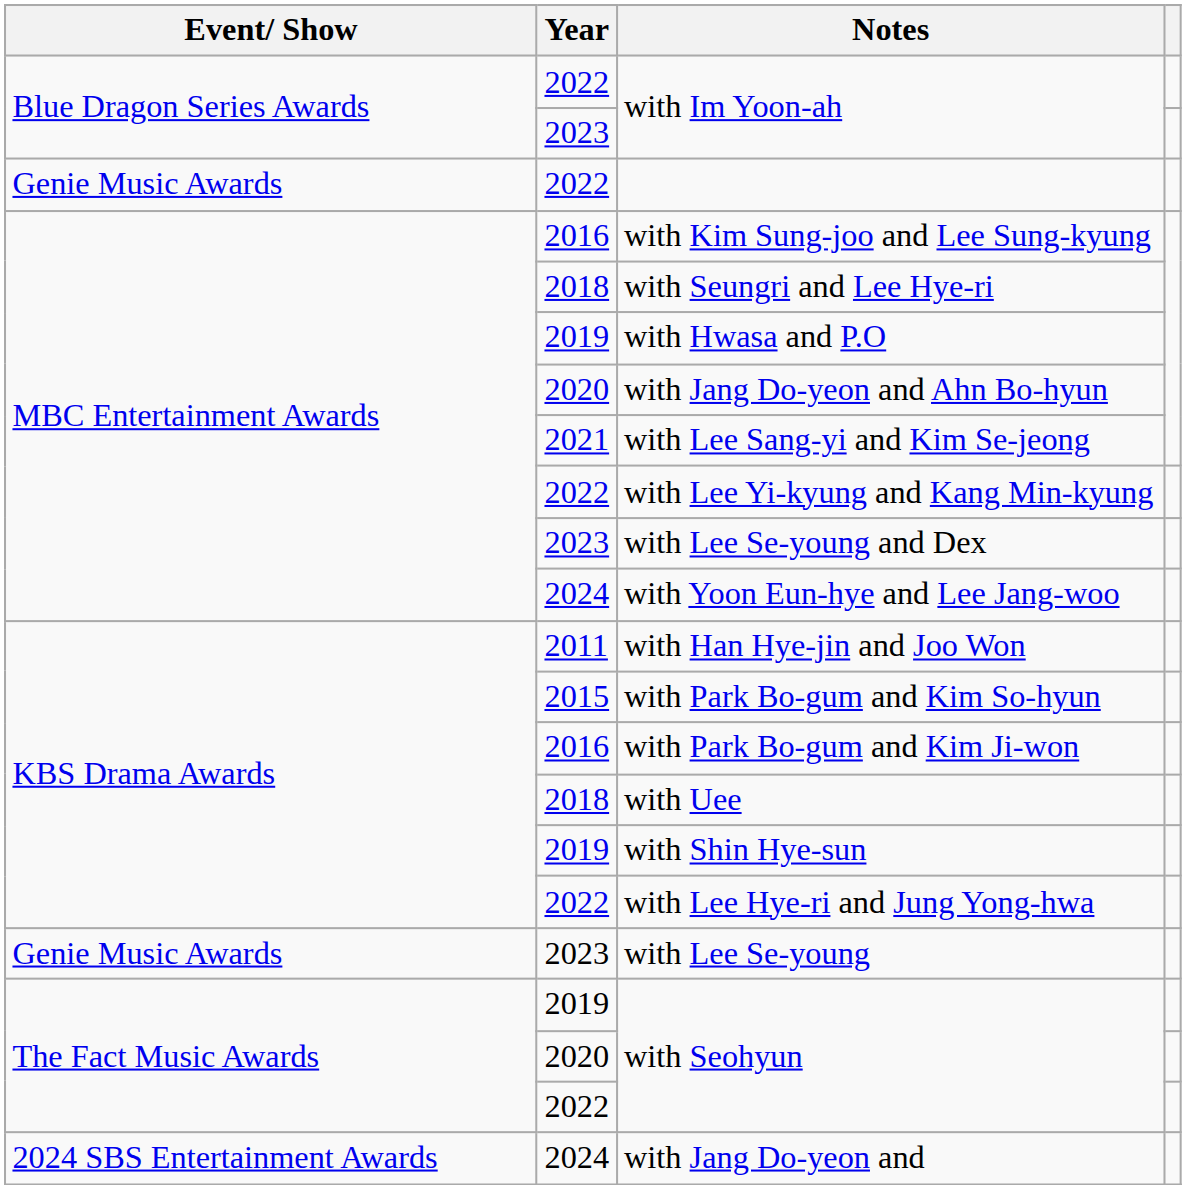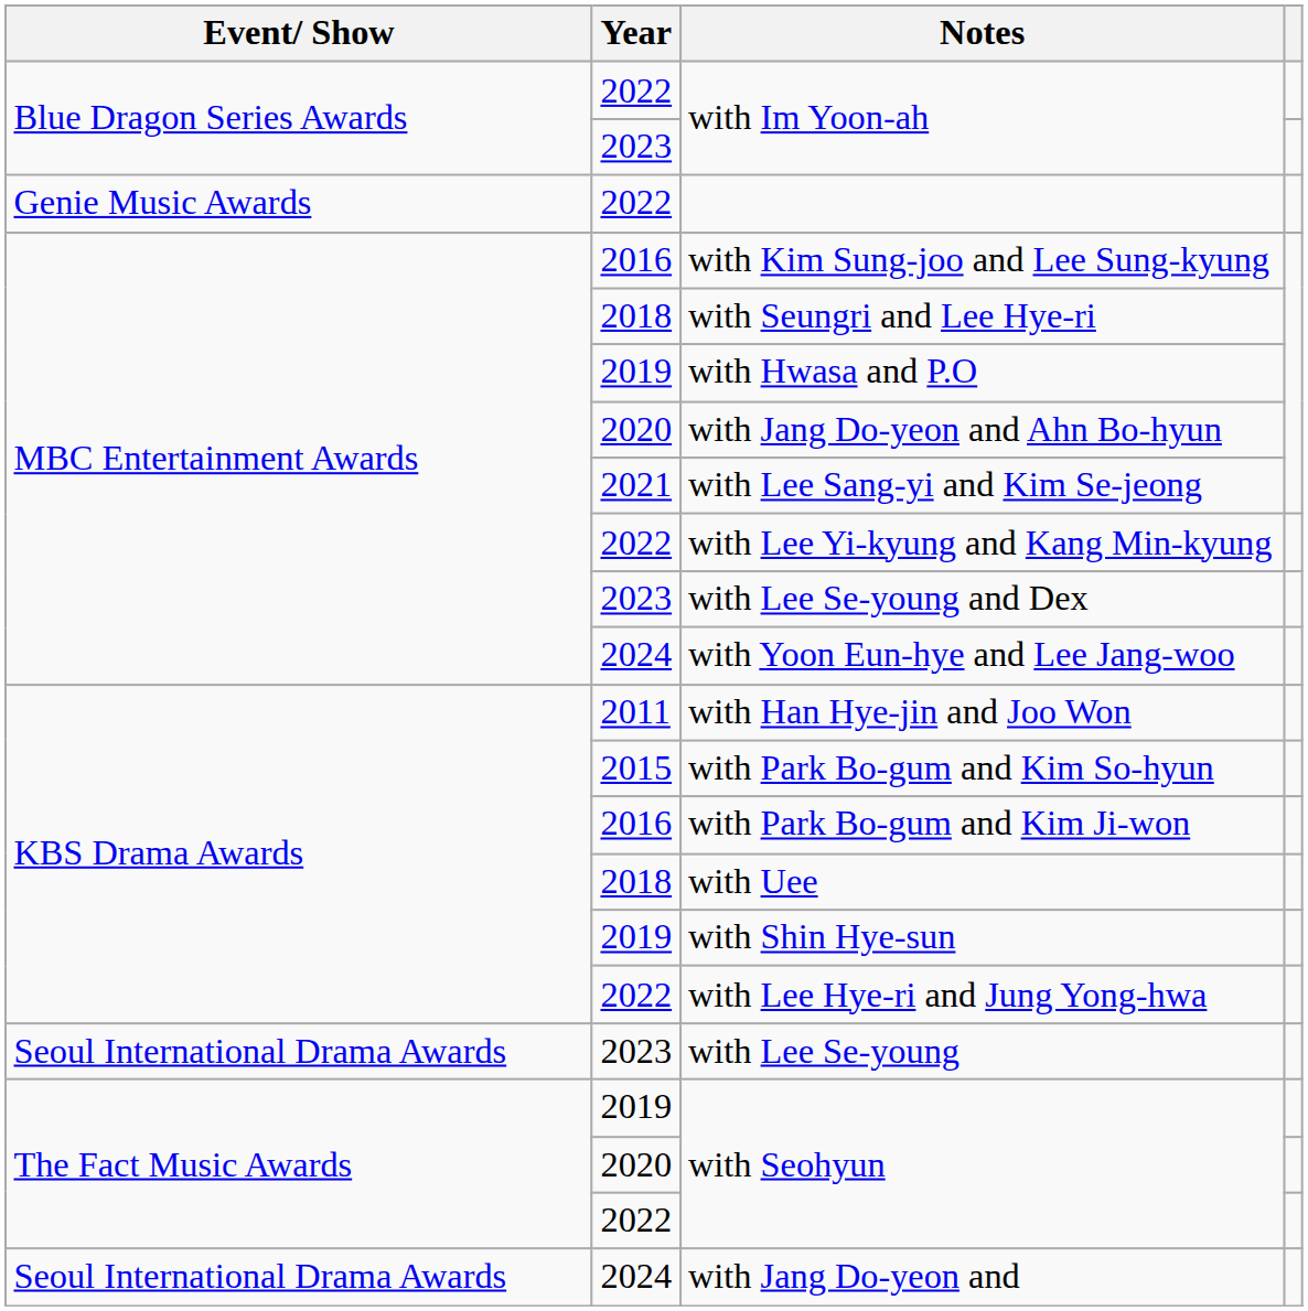 <table class="wikitable sortable plainrowheaders">
 <tr>
 <th scope="col" style="width:16em;">Event/ Show</th>
 <th scpoe="col">Year</th>
 <th scope="col" style="width:16.5em;">Notes</th>
 <th scope="col" class="unsortable"></th>
 </tr>
 <tr>
 <td rowspan=2><a href='#'>Blue Dragon Series Awards</a></td>
 <td><a href='#'>2022</a></td>
 <td rowspan=2>with <a href='#'>Im Yoon-ah</a></td>
 <td style="text-align:center"></td>
 </tr>
 <tr>
 <td><a href='#'>2023</a></td>
 <td style="text-align:center"></td>
 </tr>
 <tr>
 <td><a href='#'>Genie Music Awards</a></td>
 <td><a href='#'>2022</a></td>
 <td></td>
 <td style="text-align:center"></td>
 </tr>
 <tr>
 <td rowspan=8><a href='#'>MBC Entertainment Awards</a></td>
 <td><a href='#'>2016</a></td>
 <td>with <a href='#'>Kim Sung-joo</a> and <a href='#'>Lee Sung-kyung</a></td>
 <td style="text-align:center" rowspan=5></td>
 </tr>
 <tr>
 <td><a href='#'>2018</a></td>
 <td>with <a href='#'>Seungri</a> and <a href='#'>Lee Hye-ri</a></td>
 </tr>
 <tr>
 <td><a href='#'>2019</a></td>
 <td>with <a href='#'>Hwasa</a> and <a href='#'>P.O</a></td>
 </tr>
 <tr>
 <td><a href='#'>2020</a></td>
 <td>with <a href='#'>Jang Do-yeon</a> and <a href='#'>Ahn Bo-hyun</a></td>
 </tr>
 <tr>
 <td><a href='#'>2021</a></td>
 <td>with <a href='#'>Lee Sang-yi</a> and <a href='#'>Kim Se-jeong</a></td>
 </tr>
 <tr>
 <td><a href='#'>2022</a></td>
 <td>with <a href='#'>Lee Yi-kyung</a> and <a href='#'>Kang Min-kyung</a></td>
 <td style="text-align:center"></td>
 </tr>
 <tr>
 <td><a href='#'>2023</a></td>
 <td>with <a href='#'>Lee Se-young</a> and Dex</td>
 <td style="text-align:center"></td>
 </tr>
 <tr>
 <td><a href='#'>2024</a></td>
 <td>with <a href='#'>Yoon Eun-hye</a> and <a href='#'>Lee Jang-woo</a></td>
 <td style="text-align:center"></td>
 </tr>
 <tr>
 <td rowspan=6><a href='#'>KBS Drama Awards</a></td>
 <td><a href='#'>2011</a></td>
 <td>with <a href='#'>Han Hye-jin</a> and <a href='#'>Joo Won</a></td>
 <td></td>
 </tr>
 <tr>
 <td><a href='#'>2015</a></td>
 <td>with <a href='#'>Park Bo-gum</a> and <a href='#'>Kim So-hyun</a></td>
 <td style="text-align:center"></td>
 </tr>
 <tr>
 <td><a href='#'>2016</a></td>
 <td>with <a href='#'>Park Bo-gum</a> and <a href='#'>Kim Ji-won</a></td>
 <td style="text-align:center"></td>
 </tr>
 <tr>
 <td><a href='#'>2018</a></td>
 <td>with <a href='#'>Uee</a></td>
 <td></td>
 </tr>
 <tr>
 <td><a href='#'>2019</a></td>
 <td>with <a href='#'>Shin Hye-sun</a></td>
 <td style="text-align:center"></td>
 </tr>
 <tr>
 <td><a href='#'>2022</a></td>
 <td>with <a href='#'>Lee Hye-ri</a> and <a href='#'>Jung Yong-hwa</a></td>
 <td style="text-align:center"></td>
 </tr>
 <tr>
-<td><a href='#'>Genie Music Awards</a></td>
+<td><a href='#'>Seoul International Drama Awards</a></td>
 <td>2023</td>
 <td>with <a href='#'>Lee Se-young</a></td>
 <td style="text-align:center"></td>
 </tr>
 <tr>
 <td rowspan=3><a href='#'>The Fact Music Awards</a></td>
 <td>2019</td>
 <td rowspan=3>with <a href='#'>Seohyun</a></td>
 <td></td>
 </tr>
 <tr>
 <td>2020</td>
 <td></td>
 </tr>
 <tr>
 <td>2022</td>
 <td style="text-align:center"></td>
 </tr>
 <tr>
-<td><a href='#'>2024 SBS Entertainment Awards</a></td>
+<td><a href='#'>Seoul International Drama Awards</a></td>
 <td>2024</td>
 <td>with <a href='#'>Jang Do-yeon</a> and </td>
 <td style="text-align:center"></td>
 </tr>
 <tr>
 </tr>
 </table>
